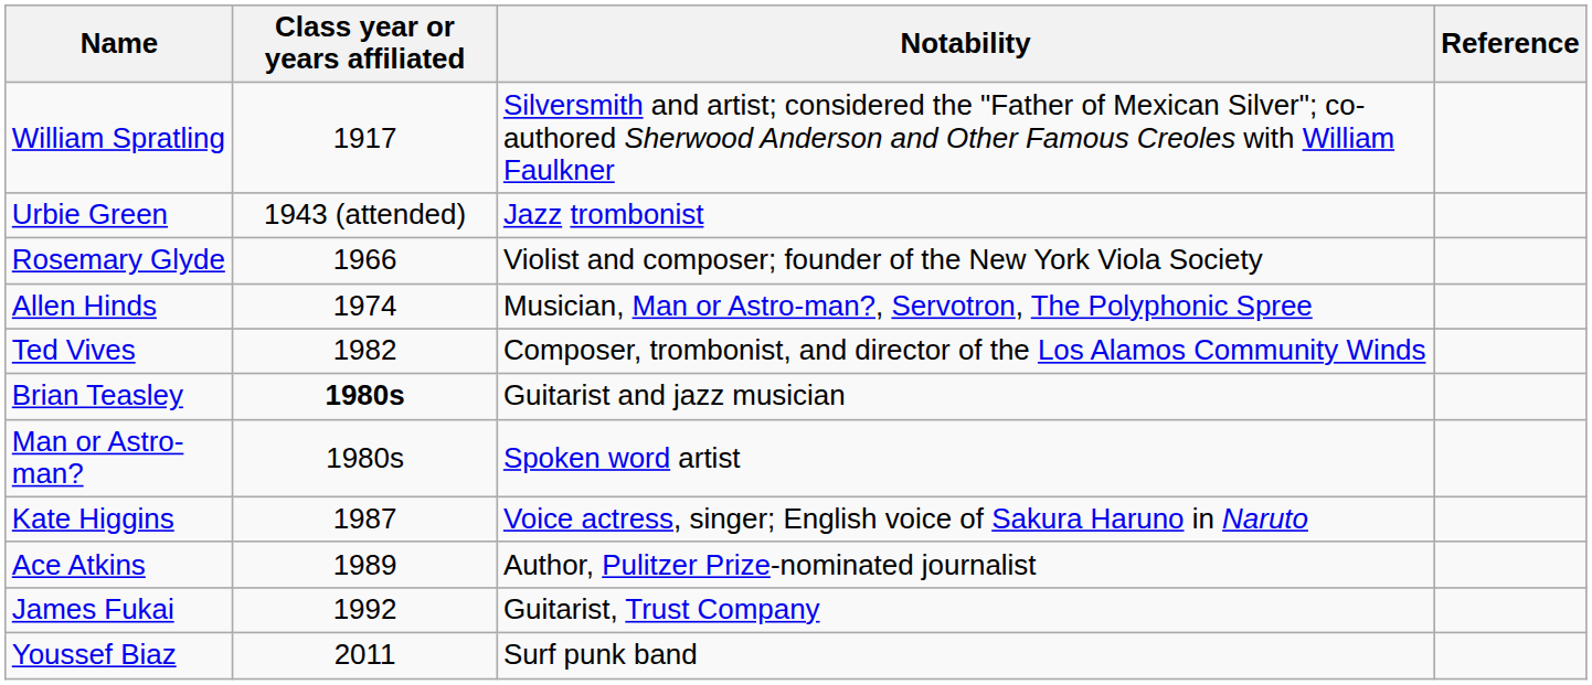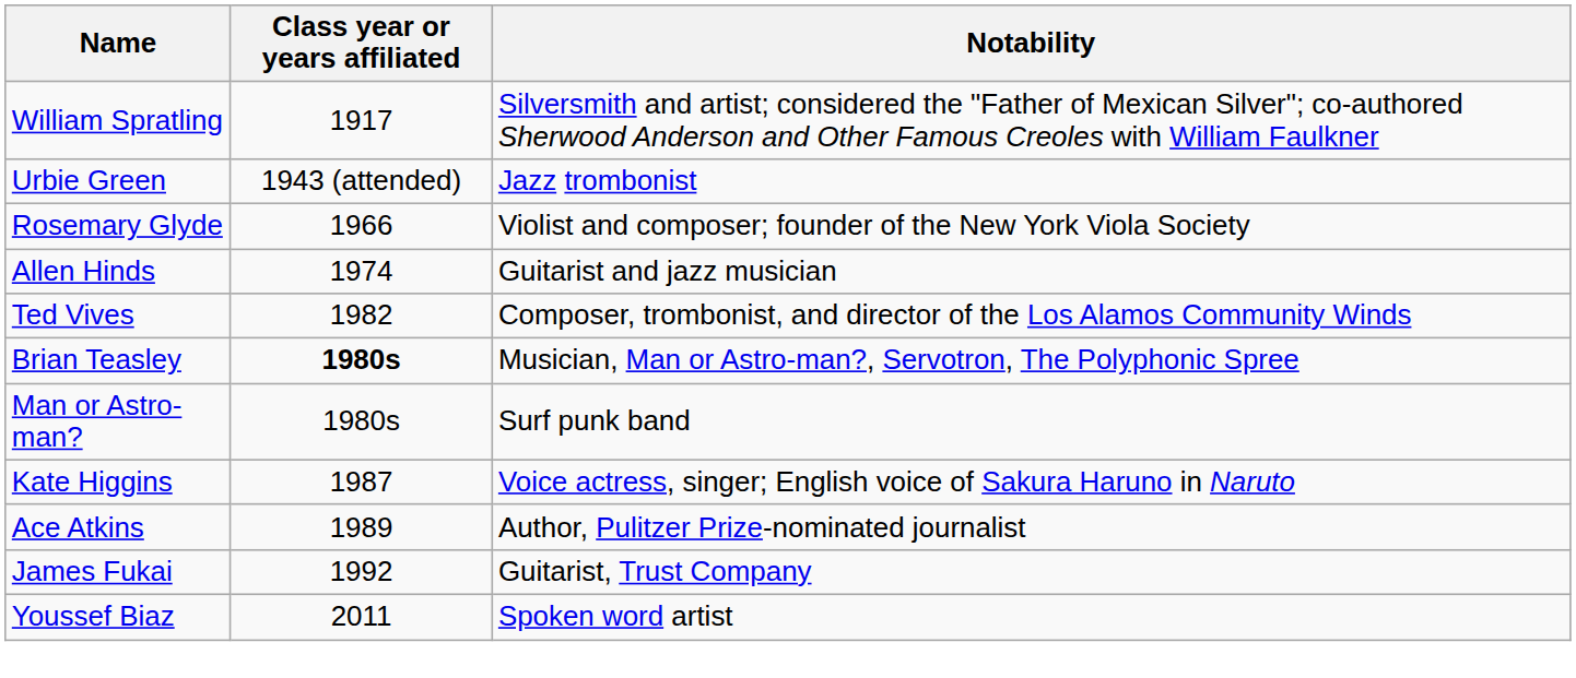 <table class="wikitable sortable" style="width:70%">
 <tr>
 <th width="120">Name</th>
 <th width="140" align=center>Class year or years affiliated</th>
 <th>Notability</th>
-<th width="10" class="unsortable">Reference</th>
 </tr>
 <tr>
 <td><a href='#'>William Spratling</a></td>
 <td align="center">1917</td>
 <td><a href='#'>Silversmith</a> and artist; considered the "Father of Mexican Silver"; co-authored <em>Sherwood Anderson and Other Famous Creoles</em> with <a href='#'>William Faulkner</a></td>
-<td align="center"></td>
 </tr>
 <tr>
 <td><a href='#'>Urbie Green</a></td>
 <td align="center">1943 (attended)</td>
 <td><a href='#'>Jazz</a> <a href='#'>trombonist</a></td>
-<td align="center"></td>
 </tr>
 <tr>
 <td><a href='#'>Rosemary Glyde</a></td>
 <td align="center">1966</td>
 <td>Violist and composer; founder of the New York Viola Society</td>
-<td align="center"></td>
 </tr>
 <tr>
 <td><a href='#'>Allen Hinds</a></td>
 <td align="center">1974</td>
-<td>Musician, <a href='#'>Man or Astro-man?</a>, <a href='#'>Servotron</a>, <a href='#'>The Polyphonic Spree</a></td>
-<td align="center"></td>
+<td>Guitarist and jazz musician</td>
 </tr>
 <tr>
 <td><a href='#'>Ted Vives</a></td>
 <td align="center">1982</td>
 <td>Composer, trombonist, and director of the <a href='#'>Los Alamos Community Winds</a></td>
-<td align="center"></td>
 </tr>
 <tr>
 <td><a href='#'>Brian Teasley</a></td>
 <td align="center"><strong>1980s</strong></td>
-<td>Guitarist and jazz musician</td>
-<td align="center"></td>
+<td>Musician, <a href='#'>Man or Astro-man?</a>, <a href='#'>Servotron</a>, <a href='#'>The Polyphonic Spree</a></td>
 </tr>
 <tr>
 <td><a href='#'>Man or Astro-man?</a></td>
 <td align="center">1980s</td>
-<td><a href='#'>Spoken word</a> artist</td>
-<td align="center"></td>
+<td>Surf punk band</td>
 </tr>
 <tr>
 <td><a href='#'>Kate Higgins</a></td>
 <td align="center">1987</td>
 <td><a href='#'>Voice actress</a>, singer; English voice of <a href='#'>Sakura Haruno</a> in <em><a href='#'>Naruto</a></em></td>
-<td align="center"></td>
 </tr>
 <tr>
 <td><a href='#'>Ace Atkins</a></td>
 <td align="center">1989</td>
 <td>Author, <a href='#'>Pulitzer Prize</a>-nominated journalist</td>
-<td align="center"></td>
 </tr>
 <tr>
 <td><a href='#'>James Fukai</a></td>
 <td align="center">1992</td>
 <td>Guitarist, <a href='#'>Trust Company</a></td>
-<td align="center"></td>
 </tr>
 <tr>
 <td><a href='#'>Youssef Biaz</a></td>
 <td align="center">2011</td>
-<td>Surf punk band</td>
-<td align="center"></td>
+<td><a href='#'>Spoken word</a> artist</td>
 </tr>
 </table>
